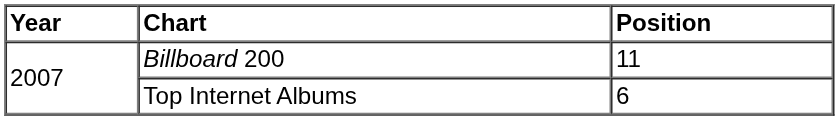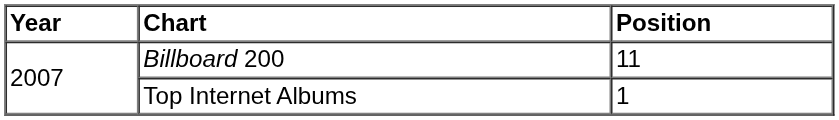 <table border=1 cellspacing=0 cellpadding=2 width="550px">
 <tr>
 <th align="left">Year</th>
 <th align="left">Chart</th>
 <th align="left">Position</th>
 </tr>
 <tr>
 <td align="left" rowspan="2">2007</td>
 <td align="left"><em>Billboard</em> 200</td>
 <td align="left">11</td>
 </tr>
 <tr>
 <td align="left">Top Internet Albums</td>
-<td align="left">6</td>
+<td align="left">1</td>
 </tr>
 <tr>
 </tr>
 </table>
